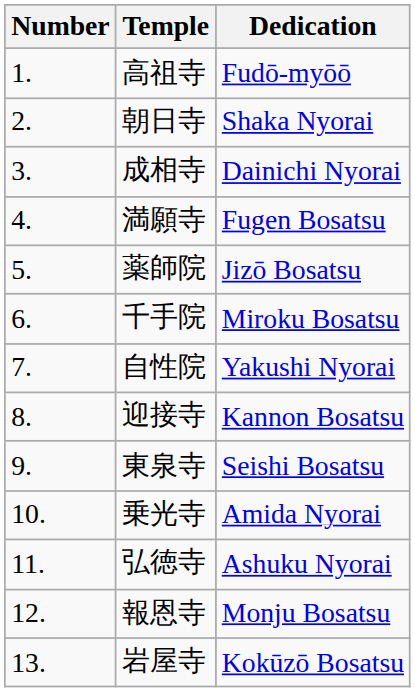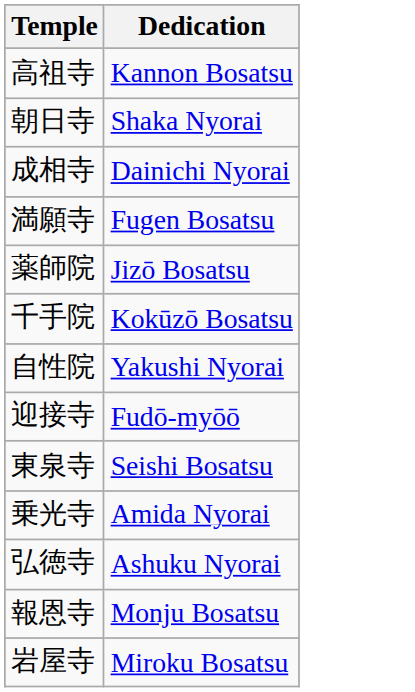 <table class="wikitable">
 <tr>
-<th>Number</th>
 <th>Temple</th>
 <th>Dedication</th>
 </tr>
 <tr>
-<td>1.</td>
 <td>高祖寺</td>
-<td><a href='#'>Fudō-myōō</a></td>
+<td><a href='#'>Kannon Bosatsu</a></td>
 </tr>
 <tr>
-<td>2.</td>
 <td>朝日寺</td>
 <td><a href='#'>Shaka Nyorai</a></td>
 </tr>
 <tr>
-<td>3.</td>
 <td>成相寺</td>
 <td><a href='#'>Dainichi Nyorai</a></td>
 </tr>
 <tr>
-<td>4.</td>
 <td>満願寺</td>
 <td><a href='#'>Fugen Bosatsu</a></td>
 </tr>
 <tr>
-<td>5.</td>
 <td>薬師院</td>
 <td><a href='#'>Jizō Bosatsu</a></td>
 </tr>
 <tr>
-<td>6.</td>
 <td>千手院</td>
-<td><a href='#'>Miroku Bosatsu</a></td>
+<td><a href='#'>Kokūzō Bosatsu</a></td>
 </tr>
 <tr>
-<td>7.</td>
 <td>自性院</td>
 <td><a href='#'>Yakushi Nyorai</a></td>
 </tr>
 <tr>
-<td>8.</td>
 <td>迎接寺</td>
-<td><a href='#'>Kannon Bosatsu</a></td>
+<td><a href='#'>Fudō-myōō</a></td>
 </tr>
 <tr>
-<td>9.</td>
 <td>東泉寺</td>
 <td><a href='#'>Seishi Bosatsu</a></td>
 </tr>
 <tr>
-<td>10.</td>
 <td>乗光寺</td>
 <td><a href='#'>Amida Nyorai</a></td>
 </tr>
 <tr>
-<td>11.</td>
 <td>弘徳寺</td>
 <td><a href='#'>Ashuku Nyorai</a></td>
 </tr>
 <tr>
-<td>12.</td>
 <td>報恩寺</td>
 <td><a href='#'>Monju Bosatsu</a></td>
 </tr>
 <tr>
-<td>13.</td>
 <td>岩屋寺</td>
-<td><a href='#'>Kokūzō Bosatsu</a></td>
+<td><a href='#'>Miroku Bosatsu</a></td>
 </tr>
 </table>
